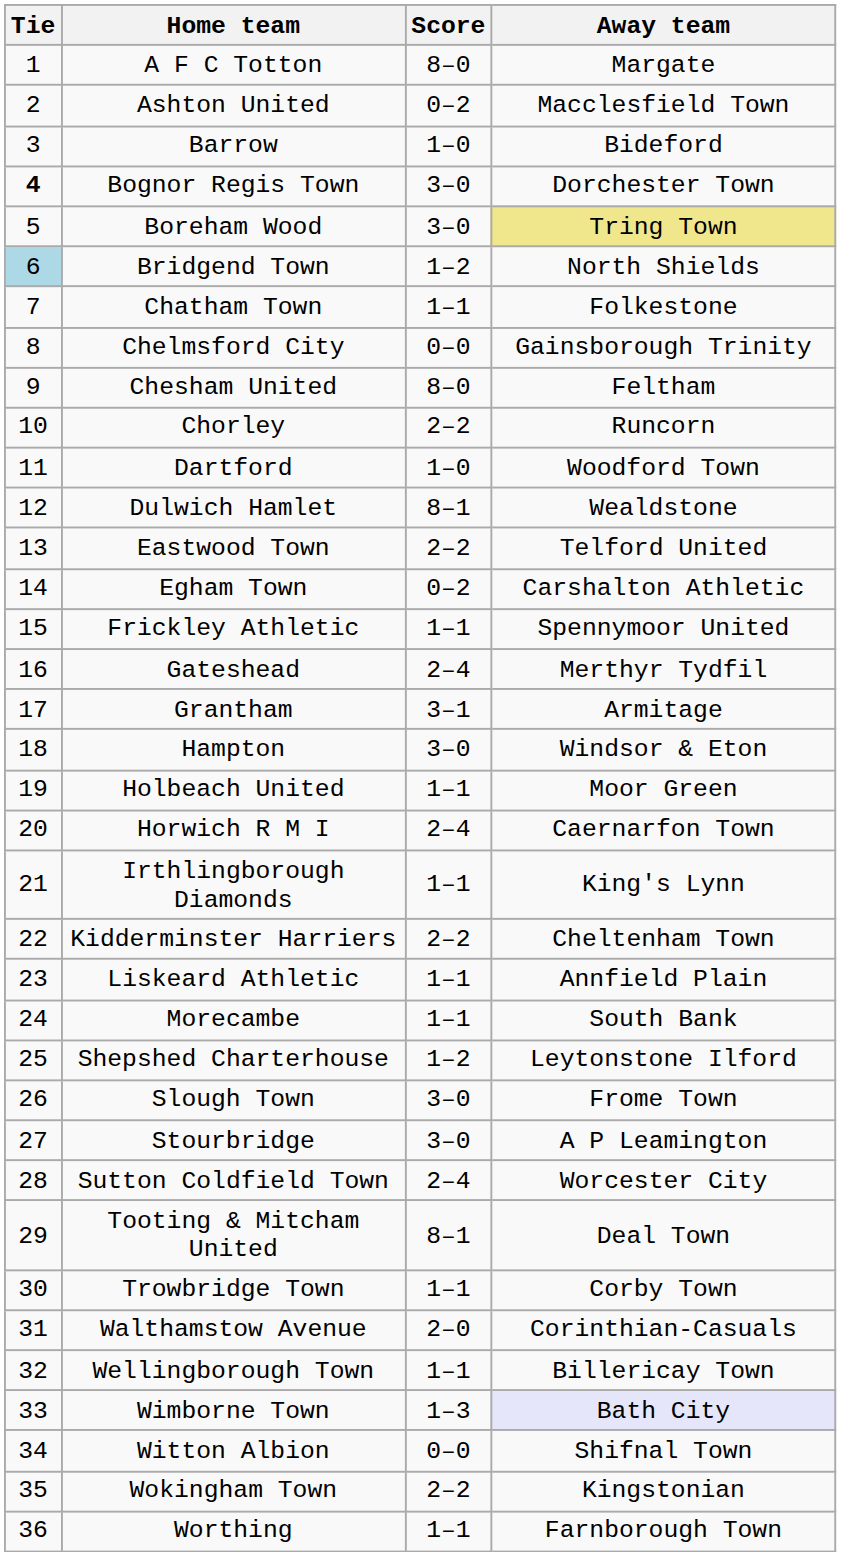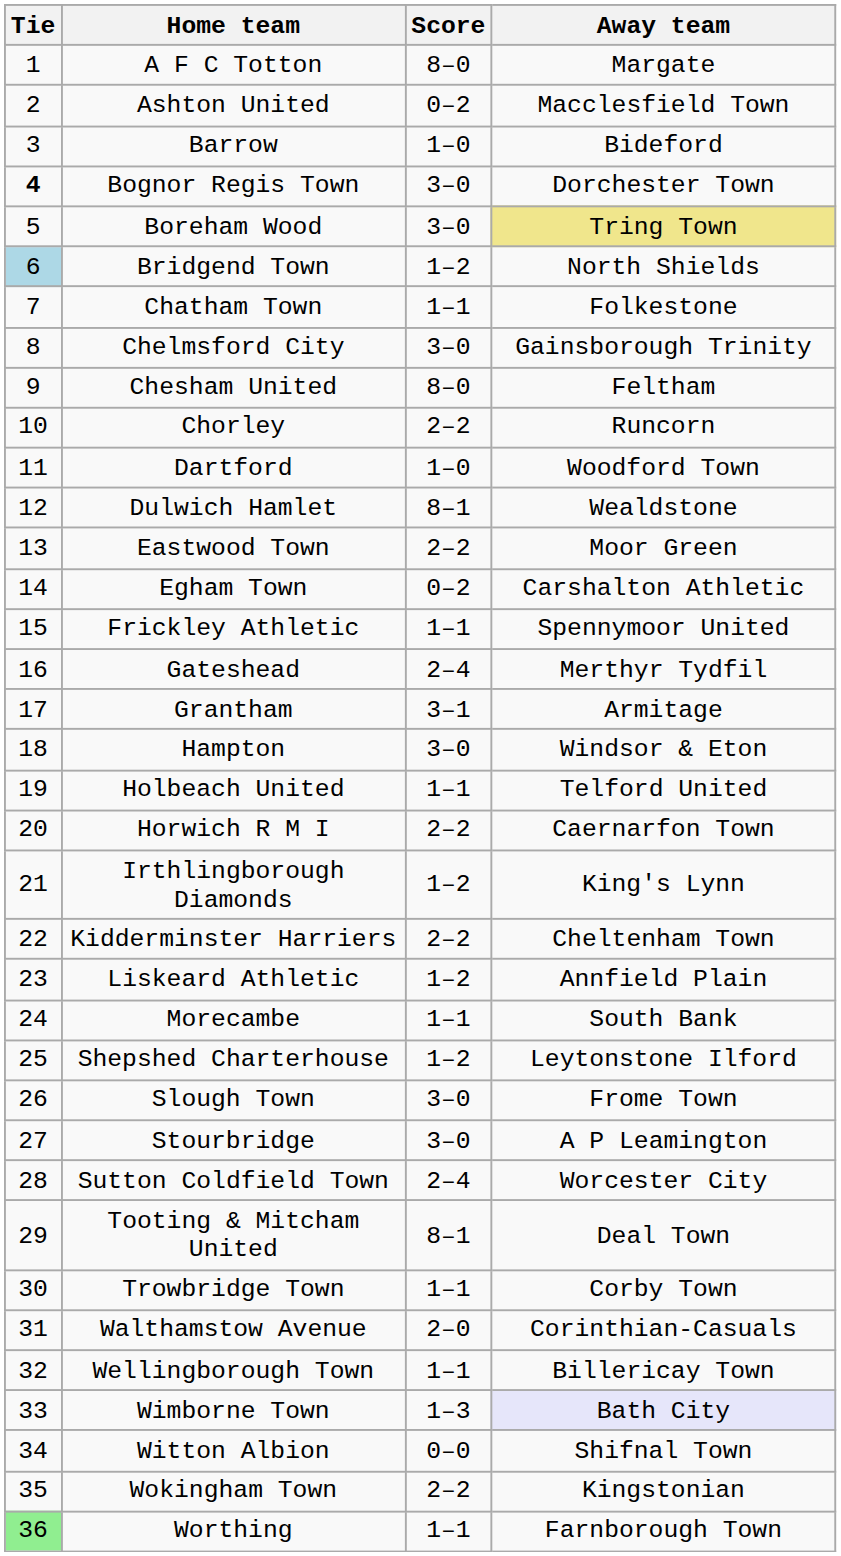 <table class="wikitable" style="text-align:center;">
 <tr>
 <th width=20>Tie</th>
 <th width=175>Home team</th>
 <th width=20>Score</th>
 <th width=175>Away team</th>
 </tr>
 <tr>
 <td>1</td>
 <td>A F C Totton</td>
 <td>8–0</td>
 <td>Margate</td>
 </tr>
 <tr>
 <td>2</td>
 <td>Ashton United</td>
 <td>0–2</td>
 <td>Macclesfield Town</td>
 </tr>
 <tr>
 <td>3</td>
 <td>Barrow</td>
 <td>1–0</td>
 <td>Bideford</td>
 </tr>
 <tr>
 <td><strong>4</strong></td>
 <td>Bognor Regis Town</td>
 <td>3–0</td>
 <td>Dorchester Town</td>
 </tr>
 <tr>
 <td>5</td>
 <td>Boreham Wood</td>
 <td>3–0</td>
 <td style="background: khaki;">Tring Town</td>
 </tr>
 <tr>
 <td style="background: lightblue;">6</td>
 <td>Bridgend Town</td>
 <td>1–2</td>
 <td>North Shields</td>
 </tr>
 <tr>
 <td>7</td>
 <td>Chatham Town</td>
 <td>1–1</td>
 <td>Folkestone</td>
 </tr>
 <tr>
 <td>8</td>
 <td>Chelmsford City</td>
-<td>0–0</td>
+<td>3–0</td>
 <td>Gainsborough Trinity</td>
 </tr>
 <tr>
 <td>9</td>
 <td>Chesham United</td>
 <td>8–0</td>
 <td>Feltham</td>
 </tr>
 <tr>
 <td>10</td>
 <td>Chorley</td>
 <td>2–2</td>
 <td>Runcorn</td>
 </tr>
 <tr>
 <td>11</td>
 <td>Dartford</td>
 <td>1–0</td>
 <td>Woodford Town</td>
 </tr>
 <tr>
 <td>12</td>
 <td>Dulwich Hamlet</td>
 <td>8–1</td>
 <td>Wealdstone</td>
 </tr>
 <tr>
 <td>13</td>
 <td>Eastwood Town</td>
 <td>2–2</td>
-<td>Telford United</td>
+<td>Moor Green</td>
 </tr>
 <tr>
 <td>14</td>
 <td>Egham Town</td>
 <td>0–2</td>
 <td>Carshalton Athletic</td>
 </tr>
 <tr>
 <td>15</td>
 <td>Frickley Athletic</td>
 <td>1–1</td>
 <td>Spennymoor United</td>
 </tr>
 <tr>
 <td>16</td>
 <td>Gateshead</td>
 <td>2–4</td>
 <td>Merthyr Tydfil</td>
 </tr>
 <tr>
 <td>17</td>
 <td>Grantham</td>
 <td>3–1</td>
 <td>Armitage</td>
 </tr>
 <tr>
 <td>18</td>
 <td>Hampton</td>
 <td>3–0</td>
 <td>Windsor & Eton</td>
 </tr>
 <tr>
 <td>19</td>
 <td>Holbeach United</td>
 <td>1–1</td>
-<td>Moor Green</td>
+<td>Telford United</td>
 </tr>
 <tr>
 <td>20</td>
 <td>Horwich R M I</td>
-<td>2–4</td>
+<td>2–2</td>
 <td>Caernarfon Town</td>
 </tr>
 <tr>
 <td>21</td>
 <td>Irthlingborough Diamonds</td>
-<td>1–1</td>
+<td>1–2</td>
 <td>King's Lynn</td>
 </tr>
 <tr>
 <td>22</td>
 <td>Kidderminster Harriers</td>
 <td>2–2</td>
 <td>Cheltenham Town</td>
 </tr>
 <tr>
 <td>23</td>
 <td>Liskeard Athletic</td>
-<td>1–1</td>
+<td>1–2</td>
 <td>Annfield Plain</td>
 </tr>
 <tr>
 <td>24</td>
 <td>Morecambe</td>
 <td>1–1</td>
 <td>South Bank</td>
 </tr>
 <tr>
 <td>25</td>
 <td>Shepshed Charterhouse</td>
 <td>1–2</td>
 <td>Leytonstone Ilford</td>
 </tr>
 <tr>
 <td>26</td>
 <td>Slough Town</td>
 <td>3–0</td>
 <td>Frome Town</td>
 </tr>
 <tr>
 <td>27</td>
 <td>Stourbridge</td>
 <td>3–0</td>
 <td>A P Leamington</td>
 </tr>
 <tr>
 <td>28</td>
 <td>Sutton Coldfield Town</td>
 <td>2–4</td>
 <td>Worcester City</td>
 </tr>
 <tr>
 <td>29</td>
 <td>Tooting & Mitcham United</td>
 <td>8–1</td>
 <td>Deal Town</td>
 </tr>
 <tr>
 <td>30</td>
 <td>Trowbridge Town</td>
 <td>1–1</td>
 <td>Corby Town</td>
 </tr>
 <tr>
 <td>31</td>
 <td>Walthamstow Avenue</td>
 <td>2–0</td>
 <td>Corinthian-Casuals</td>
 </tr>
 <tr>
 <td>32</td>
 <td>Wellingborough Town</td>
 <td>1–1</td>
 <td>Billericay Town</td>
 </tr>
 <tr>
 <td>33</td>
 <td>Wimborne Town</td>
 <td>1–3</td>
 <td style="background: lavender;">Bath City</td>
 </tr>
 <tr>
 <td>34</td>
 <td>Witton Albion</td>
 <td>0–0</td>
 <td>Shifnal Town</td>
 </tr>
 <tr>
 <td>35</td>
 <td>Wokingham Town</td>
 <td>2–2</td>
 <td>Kingstonian</td>
 </tr>
 <tr>
-<td>36</td>
+<td style="background: lightgreen;">36</td>
 <td>Worthing</td>
 <td>1–1</td>
 <td>Farnborough Town</td>
 </tr>
 </table>
